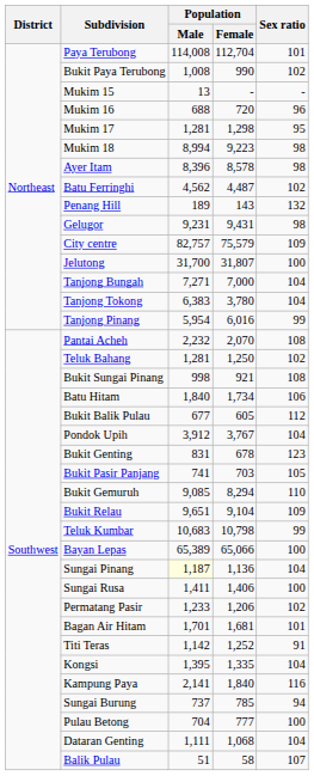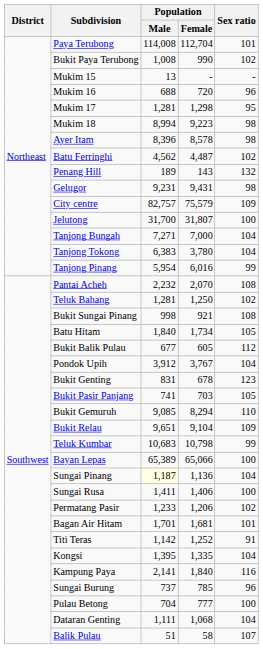 <table class="wikitable sortable mw-collapsible">
 <tr>
 <th rowspan="2">District</th>
 <th rowspan="2">Subdivision</th>
 <th colspan="2">Population</th>
 <th rowspan="2">Sex ratio</th>
 </tr>
 <tr>
 <th>Male</th>
 <th>Female</th>
 </tr>
 <tr>
 <td rowspan="15"><a href='#'>Northeast</a></td>
 <td><a href='#'>Paya Terubong</a></td>
 <td align="right">114,008</td>
 <td align="right">112,704</td>
 <td align="right">101</td>
 </tr>
 <tr>
 <td>Bukit Paya Terubong</td>
 <td align="right">1,008</td>
 <td align="right">990</td>
 <td align="right">102</td>
 </tr>
 <tr>
 <td>Mukim 15</td>
 <td align="right">13</td>
 <td align="right">-</td>
 <td align="right">-</td>
 </tr>
 <tr>
 <td>Mukim 16</td>
 <td align="right">688</td>
 <td align="right">720</td>
 <td align="right">96</td>
 </tr>
 <tr>
 <td>Mukim 17</td>
 <td align="right">1,281</td>
 <td align="right">1,298</td>
 <td align="right">95</td>
 </tr>
 <tr>
 <td>Mukim 18</td>
 <td align="right">8,994</td>
 <td align="right">9,223</td>
 <td align="right">98</td>
 </tr>
 <tr>
 <td><a href='#'>Ayer Itam</a></td>
 <td align="right">8,396</td>
 <td align="right">8,578</td>
 <td align="right">98</td>
 </tr>
 <tr>
 <td><a href='#'>Batu Ferringhi</a></td>
 <td align="right">4,562</td>
 <td align="right">4,487</td>
 <td align="right">102</td>
 </tr>
 <tr>
 <td><a href='#'>Penang Hill</a></td>
 <td align="right">189</td>
 <td align="right">143</td>
 <td align="right">132</td>
 </tr>
 <tr>
 <td><a href='#'>Gelugor</a></td>
 <td align="right">9,231</td>
 <td align="right">9,431</td>
 <td align="right">98</td>
 </tr>
 <tr>
 <td><a href='#'>City centre</a></td>
 <td align="right">82,757</td>
 <td align="right">75,579</td>
 <td align="right">109</td>
 </tr>
 <tr>
 <td><a href='#'>Jelutong</a></td>
 <td align="right">31,700</td>
 <td align="right">31,807</td>
 <td align="right">100</td>
 </tr>
 <tr>
 <td><a href='#'>Tanjong Bungah</a></td>
 <td align="right">7,271</td>
 <td align="right">7,000</td>
 <td align="right">104</td>
 </tr>
 <tr>
 <td><a href='#'>Tanjong Tokong</a></td>
 <td align="right">6,383</td>
 <td align="right">3,780</td>
 <td align="right">104</td>
 </tr>
 <tr>
 <td><a href='#'>Tanjong Pinang</a></td>
 <td align="right">5,954</td>
 <td align="right">6,016</td>
 <td align="right">99</td>
 </tr>
 <tr>
 <td rowspan="23"><a href='#'>Southwest</a></td>
 <td><a href='#'>Pantai Acheh</a></td>
 <td align="right">2,232</td>
 <td align="right">2,070</td>
 <td align="right">108</td>
 </tr>
 <tr>
 <td><a href='#'>Teluk Bahang</a></td>
 <td align="right">1,281</td>
 <td align="right">1,250</td>
 <td align="right">102</td>
 </tr>
 <tr>
 <td>Bukit Sungai Pinang</td>
 <td align="right">998</td>
 <td align="right">921</td>
 <td align="right">108</td>
 </tr>
 <tr>
 <td>Batu Hitam</td>
 <td align="right">1,840</td>
 <td align="right">1,734</td>
-<td align="right">106</td>
+<td align="right">105</td>
 </tr>
 <tr>
 <td>Bukit Balik Pulau</td>
 <td align="right">677</td>
 <td align="right">605</td>
 <td align="right">112</td>
 </tr>
 <tr>
 <td>Pondok Upih</td>
 <td align="right">3,912</td>
 <td align="right">3,767</td>
 <td align="right">104</td>
 </tr>
 <tr>
 <td>Bukit Genting</td>
 <td align="right">831</td>
 <td align="right">678</td>
 <td align="right">123</td>
 </tr>
 <tr>
 <td><a href='#'>Bukit Pasir Panjang</a></td>
 <td align="right">741</td>
 <td align="right">703</td>
 <td align="right">105</td>
 </tr>
 <tr>
 <td>Bukit Gemuruh</td>
 <td align="right">9,085</td>
 <td align="right">8,294</td>
 <td align="right">110</td>
 </tr>
 <tr>
 <td><a href='#'>Bukit Relau</a></td>
 <td align="right">9,651</td>
 <td align="right">9,104</td>
 <td align="right">109</td>
 </tr>
 <tr>
 <td><a href='#'>Teluk Kumbar</a></td>
 <td align="right">10,683</td>
 <td align="right">10,798</td>
 <td align="right">99</td>
 </tr>
 <tr>
 <td><a href='#'>Bayan Lepas</a></td>
 <td align="right">65,389</td>
 <td align="right">65,066</td>
 <td align="right">100</td>
 </tr>
 <tr>
 <td>Sungai Pinang</td>
 <td align="right" style="background: lightyellow;">1,187</td>
 <td align="right">1,136</td>
 <td align="right">104</td>
 </tr>
 <tr>
 <td>Sungai Rusa</td>
 <td align="right">1,411</td>
 <td align="right">1,406</td>
 <td align="right">100</td>
 </tr>
 <tr>
 <td>Permatang Pasir</td>
 <td align="right">1,233</td>
 <td align="right">1,206</td>
 <td align="right">102</td>
 </tr>
 <tr>
 <td>Bagan Air Hitam</td>
 <td align="right">1,701</td>
 <td align="right">1,681</td>
 <td align="right">101</td>
 </tr>
 <tr>
 <td>Titi Teras</td>
 <td align="right">1,142</td>
 <td align="right">1,252</td>
 <td align="right">91</td>
 </tr>
 <tr>
 <td>Kongsi</td>
 <td align="right">1,395</td>
 <td align="right">1,335</td>
 <td align="right">104</td>
 </tr>
 <tr>
 <td>Kampung Paya</td>
 <td align="right">2,141</td>
 <td align="right">1,840</td>
 <td align="right">116</td>
 </tr>
 <tr>
 <td>Sungai Burung</td>
 <td align="right">737</td>
 <td align="right">785</td>
-<td align="right">94</td>
+<td align="right">96</td>
 </tr>
 <tr>
 <td>Pulau Betong</td>
 <td align="right">704</td>
 <td align="right">777</td>
 <td align="right">100</td>
 </tr>
 <tr>
 <td>Dataran Genting</td>
 <td align="right">1,111</td>
 <td align="right">1,068</td>
 <td align="right">104</td>
 </tr>
 <tr>
 <td><a href='#'>Balik Pulau</a></td>
 <td align="right">51</td>
 <td align="right">58</td>
 <td align="right">107</td>
 </tr>
 </table>
